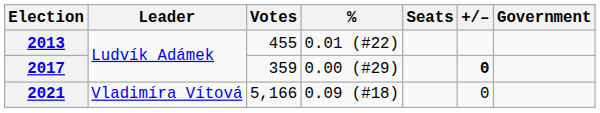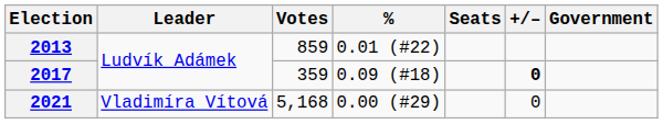 <table class=wikitable style=text-align:right>
 <tr>
 <th>Election</th>
 <th>Leader</th>
 <th>Votes</th>
 <th>%</th>
 <th>Seats</th>
 <th>+/–</th>
 <th>Government</th>
 </tr>
 <tr>
 <th><a href='#'>2013</a></th>
 <td align=left rowspan=2><a href='#'>Ludvík Adámek</a></td>
-<td>455</td>
+<td>859</td>
 <td>0.01 (#22)</td>
 <td></td>
 <td></td>
 <td></td>
 </tr>
 <tr>
 <th><a href='#'>2017</a></th>
 <td>359</td>
-<td>0.00 (#29)</td>
+<td>0.09 (#18)</td>
 <td></td>
 <td><strong> 0</strong></td>
 <td></td>
 </tr>
 <tr>
 <th><a href='#'>2021</a></th>
 <td align=left rowspan=1><a href='#'>Vladimíra Vítová</a></td>
-<td>5,166</td>
-<td>0.09 (#18)</td>
+<td>5,168</td>
+<td>0.00 (#29)</td>
 <td></td>
 <td> 0</td>
 <td></td>
 </tr>
 </table>
